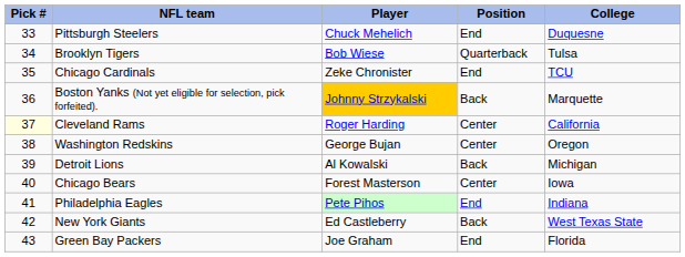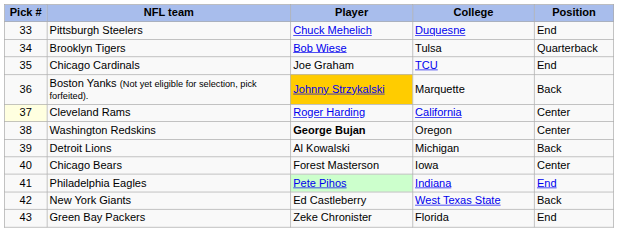 <table class="wikitable sortable sortable" style="width: 100%">
 <tr>
 <th style="background:#A8BDEC;" width=7%>Pick #</th>
 <th width=40% style="background:#A8BDEC;">NFL team</th>
 <th width=20% style="background:#A8BDEC;">Player</th>
+<th style="background:#A8BDEC;">College</th>
 <th width=13% style="background:#A8BDEC;">Position</th>
-<th style="background:#A8BDEC;">College</th>
 </tr>
 <tr>
 <td align=center>33</td>
 <td>Pittsburgh Steelers</td>
 <td><a href='#'>Chuck Mehelich</a></td>
+<td><a href='#'>Duquesne</a></td>
 <td>End</td>
-<td><a href='#'>Duquesne</a></td>
 </tr>
 <tr>
 <td align=center>34</td>
 <td>Brooklyn Tigers</td>
 <td><a href='#'>Bob Wiese</a></td>
+<td>Tulsa</td>
 <td>Quarterback</td>
-<td>Tulsa</td>
 </tr>
 <tr>
 <td align=center>35</td>
 <td>Chicago Cardinals</td>
-<td>Zeke Chronister</td>
+<td>Joe Graham</td>
+<td><a href='#'>TCU</a></td>
 <td>End</td>
-<td><a href='#'>TCU</a></td>
 </tr>
 <tr>
 <td align=center>36</td>
 <td>Boston Yanks  <small>(Not yet eligible for selection, pick forfeited).</small></td>
 <td bgcolor="#FFCC00"><a href='#'>Johnny Strzykalski</a></td>
+<td>Marquette</td>
 <td>Back</td>
-<td>Marquette</td>
 </tr>
 <tr>
 <td align=center style="background: lightyellow;">37</td>
 <td>Cleveland Rams</td>
 <td><a href='#'>Roger Harding</a></td>
+<td><a href='#'>California</a></td>
 <td>Center</td>
-<td><a href='#'>California</a></td>
 </tr>
 <tr>
 <td align=center>38</td>
 <td>Washington Redskins</td>
-<td>George Bujan</td>
+<td><strong>George Bujan</strong></td>
+<td>Oregon</td>
 <td>Center</td>
-<td>Oregon</td>
 </tr>
 <tr>
 <td align=center>39</td>
 <td>Detroit Lions</td>
 <td>Al Kowalski</td>
+<td>Michigan</td>
 <td>Back</td>
-<td>Michigan</td>
 </tr>
 <tr>
 <td align=center>40</td>
 <td>Chicago Bears</td>
 <td>Forest Masterson</td>
+<td>Iowa</td>
 <td>Center</td>
-<td>Iowa</td>
 </tr>
 <tr>
 <td align=center>41</td>
 <td>Philadelphia Eagles</td>
 <td bgcolor="#CCFFCC"><a href='#'>Pete Pihos</a></td>
+<td><a href='#'>Indiana</a></td>
 <td><a href='#'>End</a></td>
-<td><a href='#'>Indiana</a></td>
 </tr>
 <tr>
 <td align=center>42</td>
 <td>New York Giants</td>
 <td>Ed Castleberry</td>
+<td><a href='#'>West Texas State</a></td>
 <td>Back</td>
-<td><a href='#'>West Texas State</a></td>
 </tr>
 <tr>
 <td align=center>43</td>
 <td>Green Bay Packers</td>
-<td>Joe Graham</td>
+<td>Zeke Chronister</td>
+<td>Florida</td>
 <td>End</td>
-<td>Florida</td>
 </tr>
 </table>
